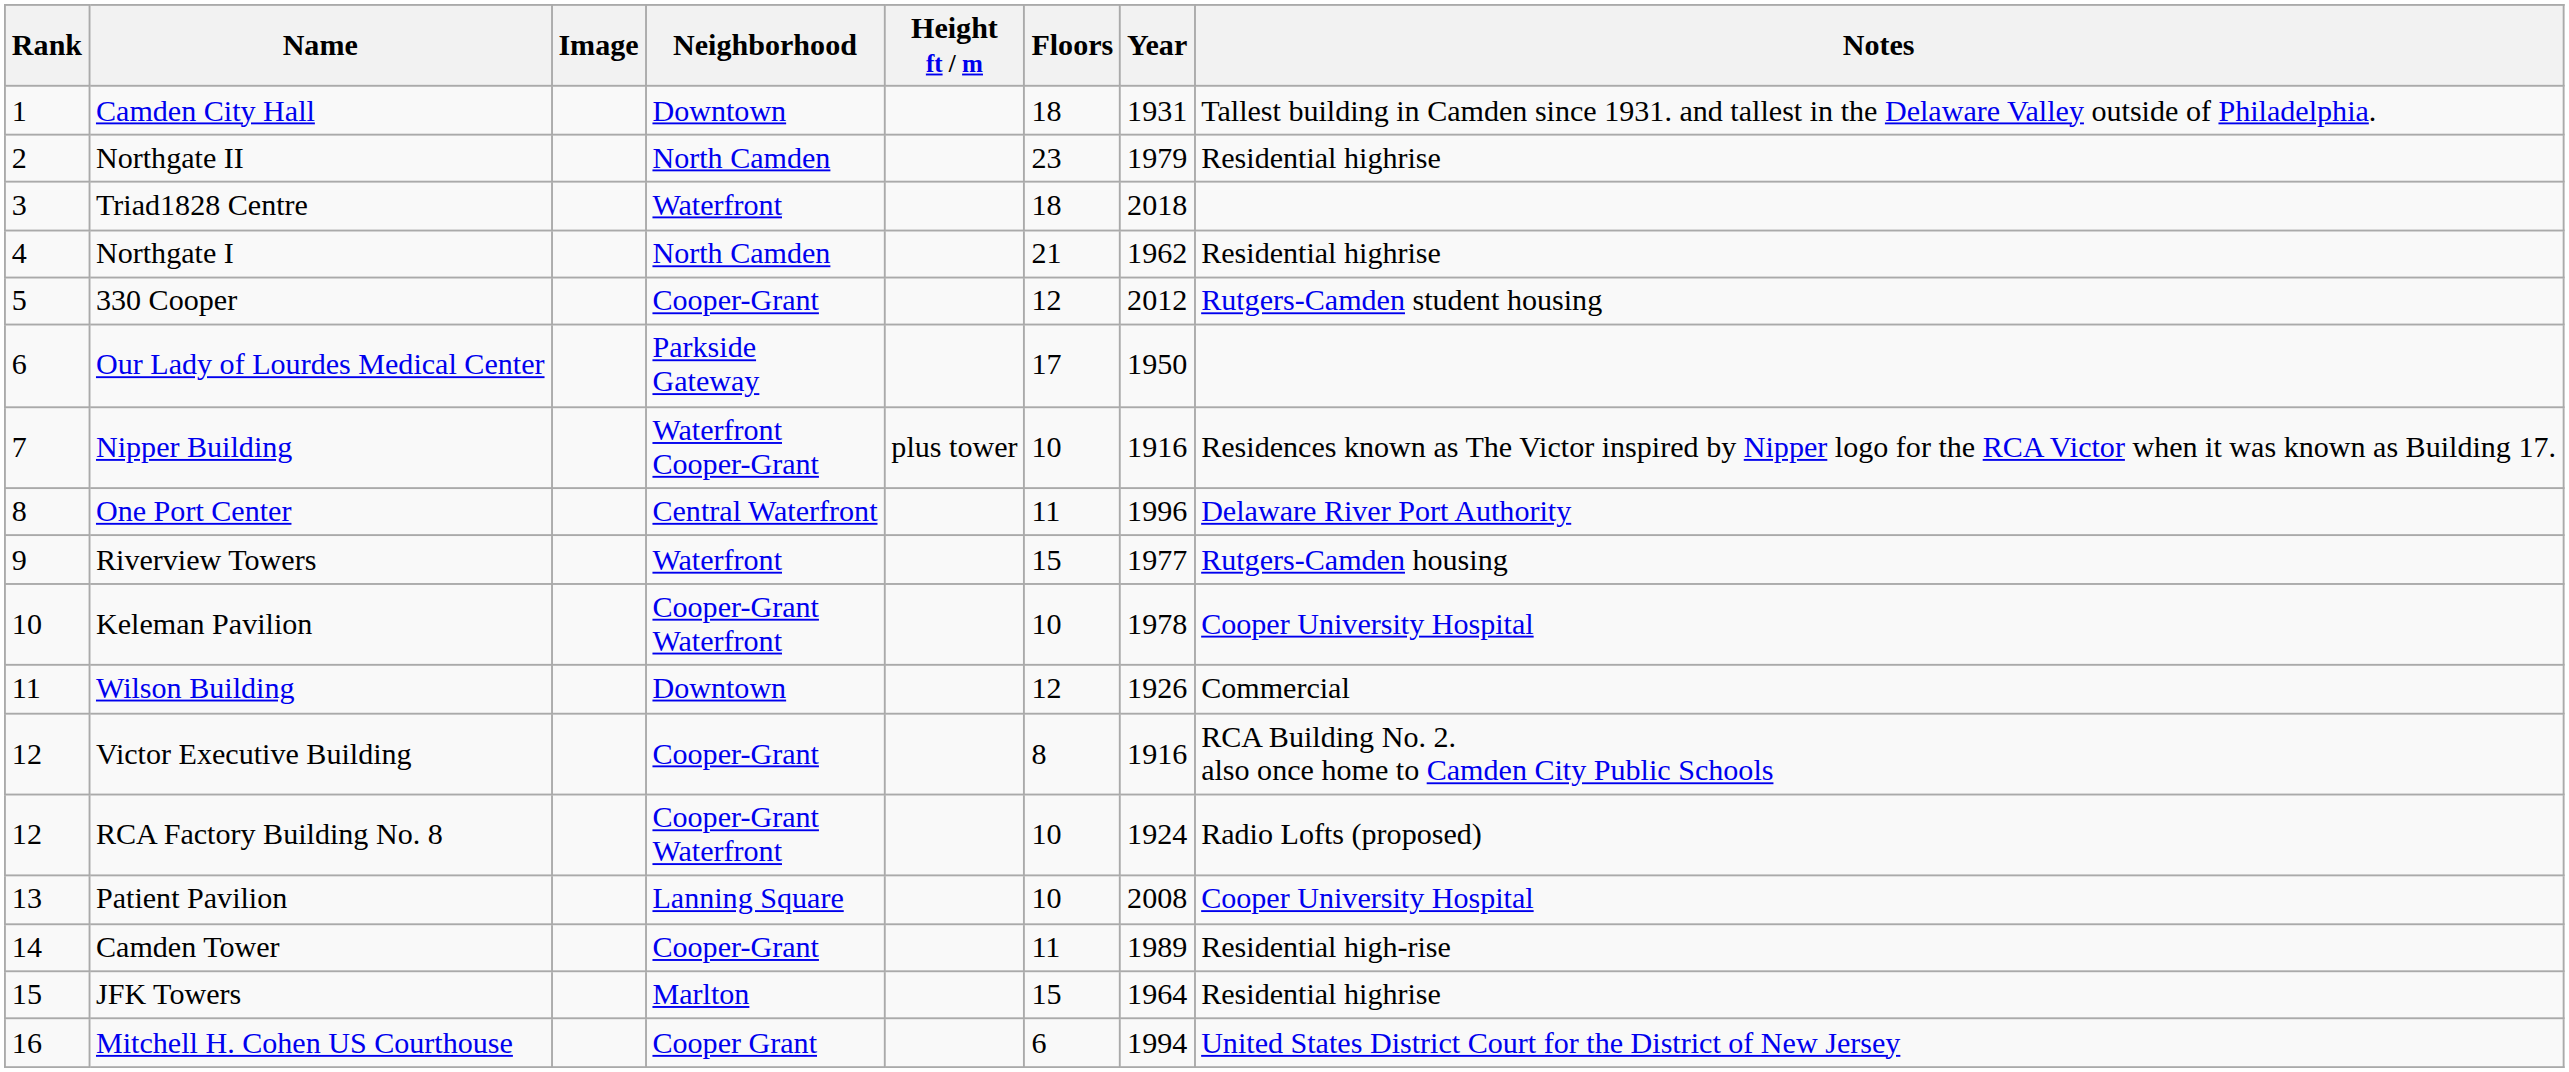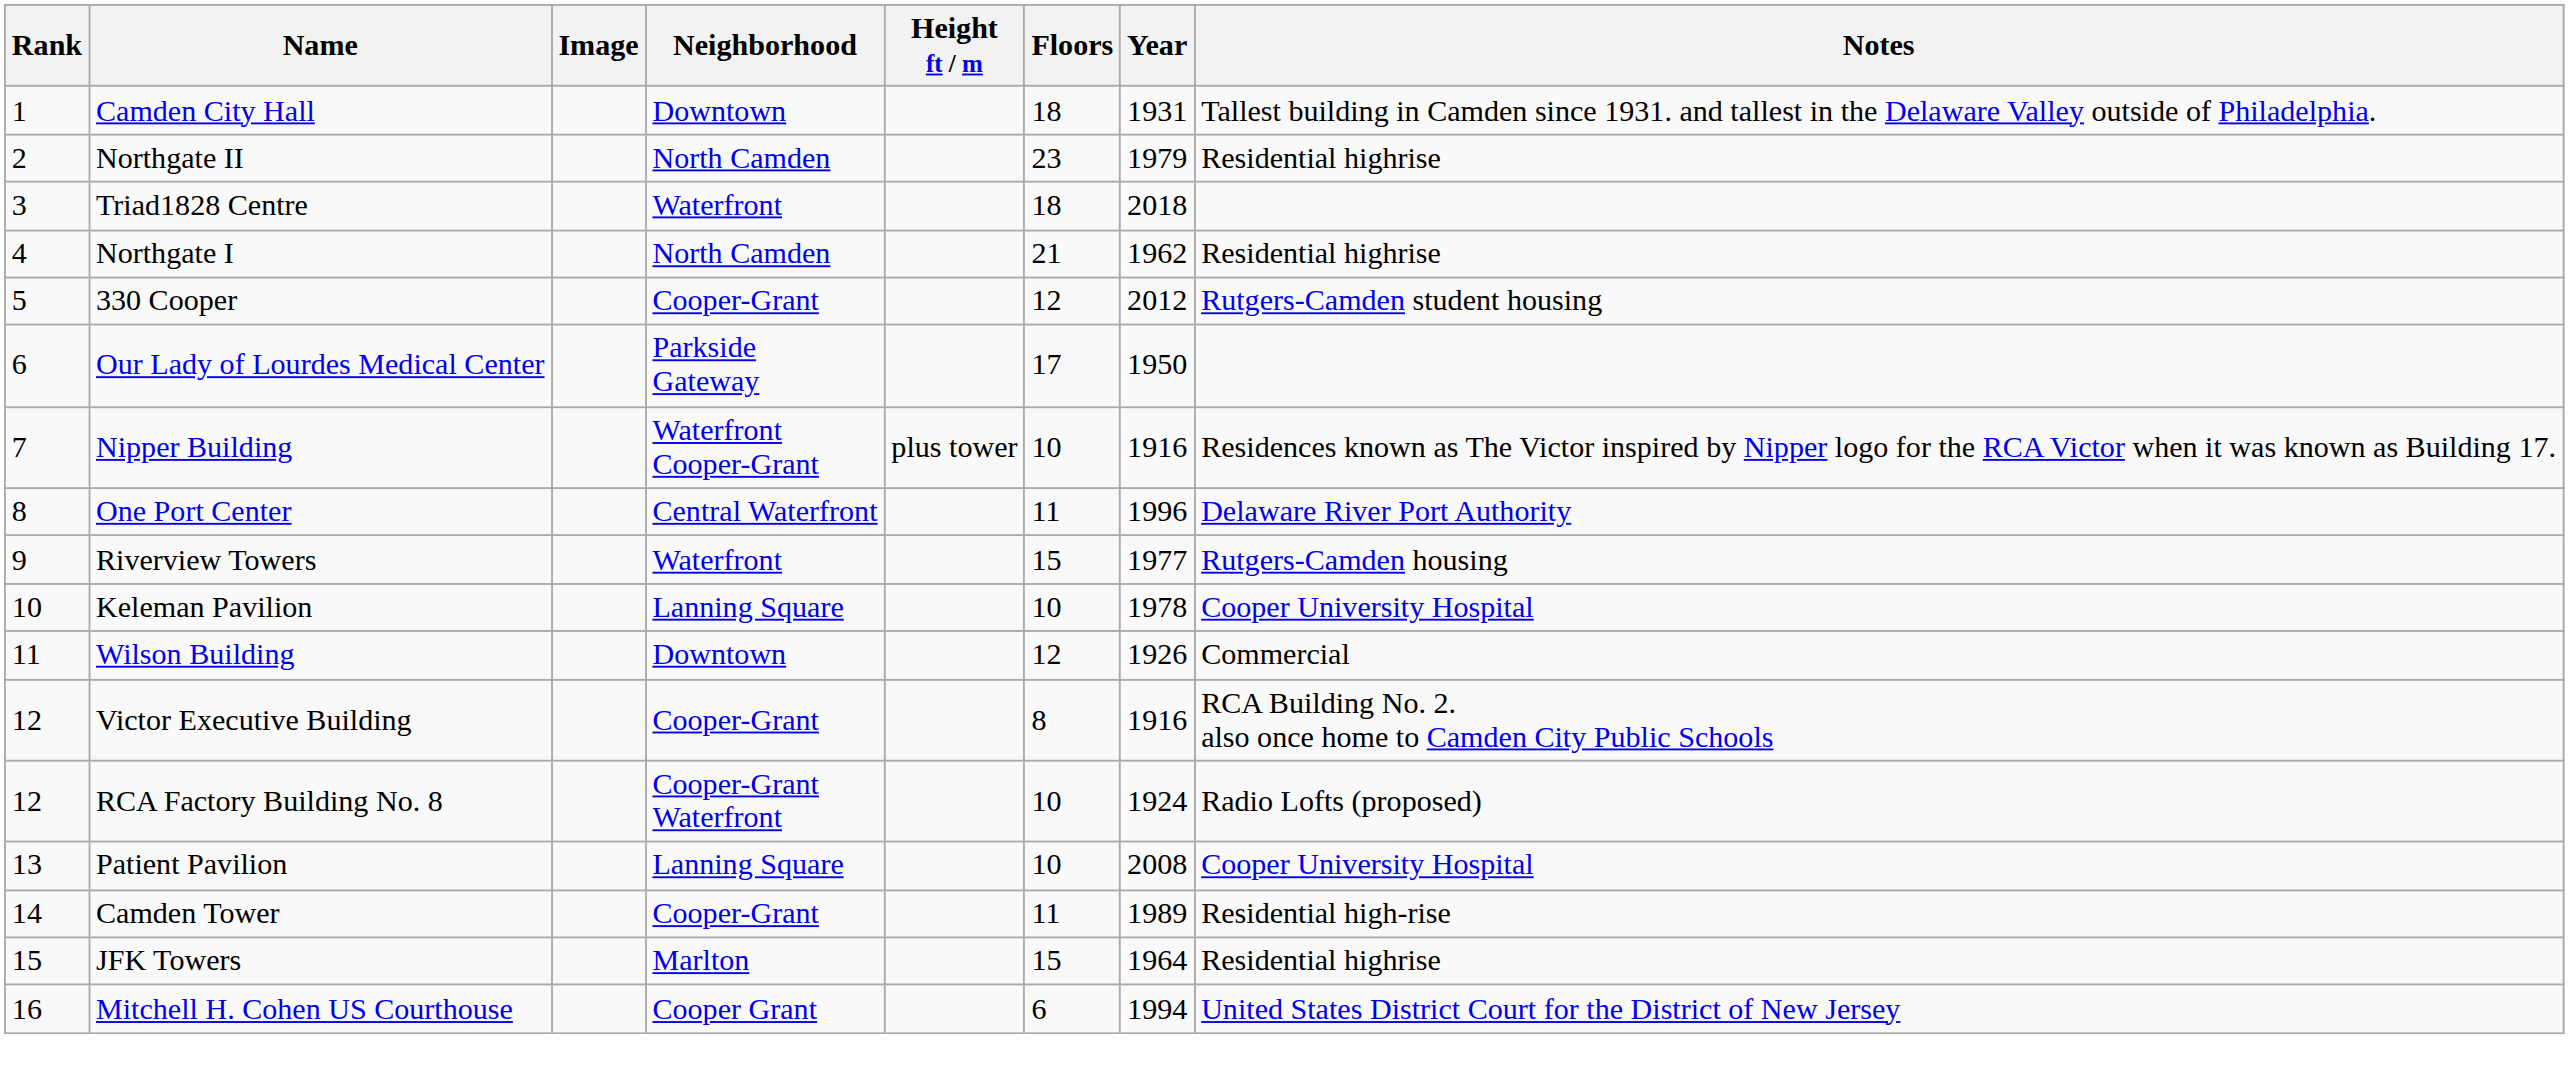 <table class="wikitable sortable">
 <tr>
 <th>Rank</th>
 <th>Name</th>
 <th>Image</th>
 <th>Neighborhood</th>
 <th>Height<br><small><a href='#'>ft</a> / <a href='#'>m</a></small></th>
 <th>Floors</th>
 <th>Year</th>
 <th class="unsortable">Notes</th>
 </tr>
 <tr>
 <td>1</td>
 <td><a href='#'>Camden City Hall</a></td>
 <td></td>
 <td><a href='#'>Downtown</a></td>
 <td></td>
 <td>18</td>
 <td>1931</td>
 <td>Tallest building in Camden since 1931. and tallest in the <a href='#'>Delaware Valley</a> outside of <a href='#'>Philadelphia</a>.</td>
 </tr>
 <tr>
 <td>2</td>
 <td>Northgate II</td>
 <td></td>
 <td><a href='#'>North Camden</a></td>
 <td></td>
 <td>23</td>
 <td>1979</td>
 <td>Residential highrise</td>
 </tr>
 <tr>
 <td>3</td>
 <td>Triad1828 Centre</td>
 <td></td>
 <td><a href='#'>Waterfront</a></td>
 <td></td>
 <td>18</td>
 <td>2018</td>
 <td></td>
 </tr>
 <tr>
 <td>4</td>
 <td>Northgate I</td>
 <td></td>
 <td><a href='#'>North Camden</a></td>
 <td></td>
 <td>21</td>
 <td>1962</td>
 <td>Residential highrise</td>
 </tr>
 <tr>
 <td>5</td>
 <td>330 Cooper</td>
 <td></td>
 <td><a href='#'>Cooper-Grant</a></td>
 <td></td>
 <td>12</td>
 <td>2012</td>
 <td><a href='#'>Rutgers-Camden</a> student housing</td>
 </tr>
 <tr>
 <td>6</td>
 <td><a href='#'>Our Lady of Lourdes Medical Center</a></td>
 <td></td>
 <td><a href='#'>Parkside</a><br><a href='#'>Gateway</a></td>
 <td></td>
 <td>17</td>
 <td>1950</td>
 <td></td>
 </tr>
 <tr>
 <td>7</td>
 <td><a href='#'>Nipper Building</a></td>
 <td></td>
 <td><a href='#'>Waterfront</a><br><a href='#'>Cooper-Grant</a></td>
 <td> plus tower</td>
 <td>10</td>
 <td>1916</td>
 <td>Residences known as The Victor inspired by <a href='#'>Nipper</a> logo for the <a href='#'>RCA Victor</a> when it was known as Building 17.</td>
 </tr>
 <tr>
 <td>8</td>
 <td><a href='#'>One Port Center</a></td>
 <td></td>
 <td><a href='#'>Central Waterfront</a></td>
 <td></td>
 <td>11</td>
 <td>1996</td>
 <td><a href='#'>Delaware River Port Authority</a></td>
 </tr>
 <tr>
 <td>9</td>
 <td>Riverview Towers</td>
 <td></td>
 <td><a href='#'>Waterfront</a></td>
 <td></td>
 <td>15</td>
 <td>1977</td>
 <td><a href='#'>Rutgers-Camden</a> housing</td>
 </tr>
 <tr>
 <td>10</td>
 <td>Keleman Pavilion</td>
 <td></td>
-<td><a href='#'>Cooper-Grant</a><br><a href='#'>Waterfront</a></td>
+<td><a href='#'>Lanning Square</a></td>
 <td></td>
 <td>10</td>
 <td>1978</td>
 <td><a href='#'>Cooper University Hospital</a></td>
 </tr>
 <tr>
 <td>11</td>
 <td><a href='#'>Wilson Building</a></td>
 <td></td>
 <td><a href='#'>Downtown</a></td>
 <td></td>
 <td>12</td>
 <td>1926</td>
 <td>Commercial</td>
 </tr>
 <tr>
 <td>12</td>
 <td>Victor Executive Building</td>
 <td></td>
 <td><a href='#'>Cooper-Grant</a></td>
 <td></td>
 <td>8</td>
 <td>1916</td>
 <td>RCA Building No. 2.<br> also once home to <a href='#'>Camden City Public Schools</a></td>
 </tr>
 <tr>
 <td>12</td>
 <td>RCA Factory Building No. 8</td>
 <td></td>
 <td><a href='#'>Cooper-Grant</a><br><a href='#'>Waterfront</a></td>
 <td></td>
 <td>10</td>
 <td>1924</td>
 <td>Radio Lofts (proposed)</td>
 </tr>
 <tr>
 <td>13</td>
 <td>Patient Pavilion</td>
 <td></td>
 <td><a href='#'>Lanning Square</a></td>
 <td></td>
 <td>10</td>
 <td>2008</td>
 <td><a href='#'>Cooper University Hospital</a></td>
 </tr>
 <tr>
 <td>14</td>
 <td>Camden Tower</td>
 <td></td>
 <td><a href='#'>Cooper-Grant</a></td>
 <td></td>
 <td>11</td>
 <td>1989</td>
 <td>Residential high-rise</td>
 </tr>
 <tr>
 <td>15</td>
 <td>JFK Towers</td>
 <td></td>
 <td><a href='#'>Marlton</a></td>
 <td></td>
 <td>15</td>
 <td>1964</td>
 <td>Residential highrise</td>
 </tr>
 <tr>
 <td>16</td>
 <td><a href='#'>Mitchell H. Cohen US Courthouse</a></td>
 <td></td>
 <td><a href='#'>Cooper Grant</a></td>
 <td></td>
 <td>6</td>
 <td>1994</td>
 <td><a href='#'>United States District Court for the District of New Jersey</a></td>
 </tr>
 </table>
